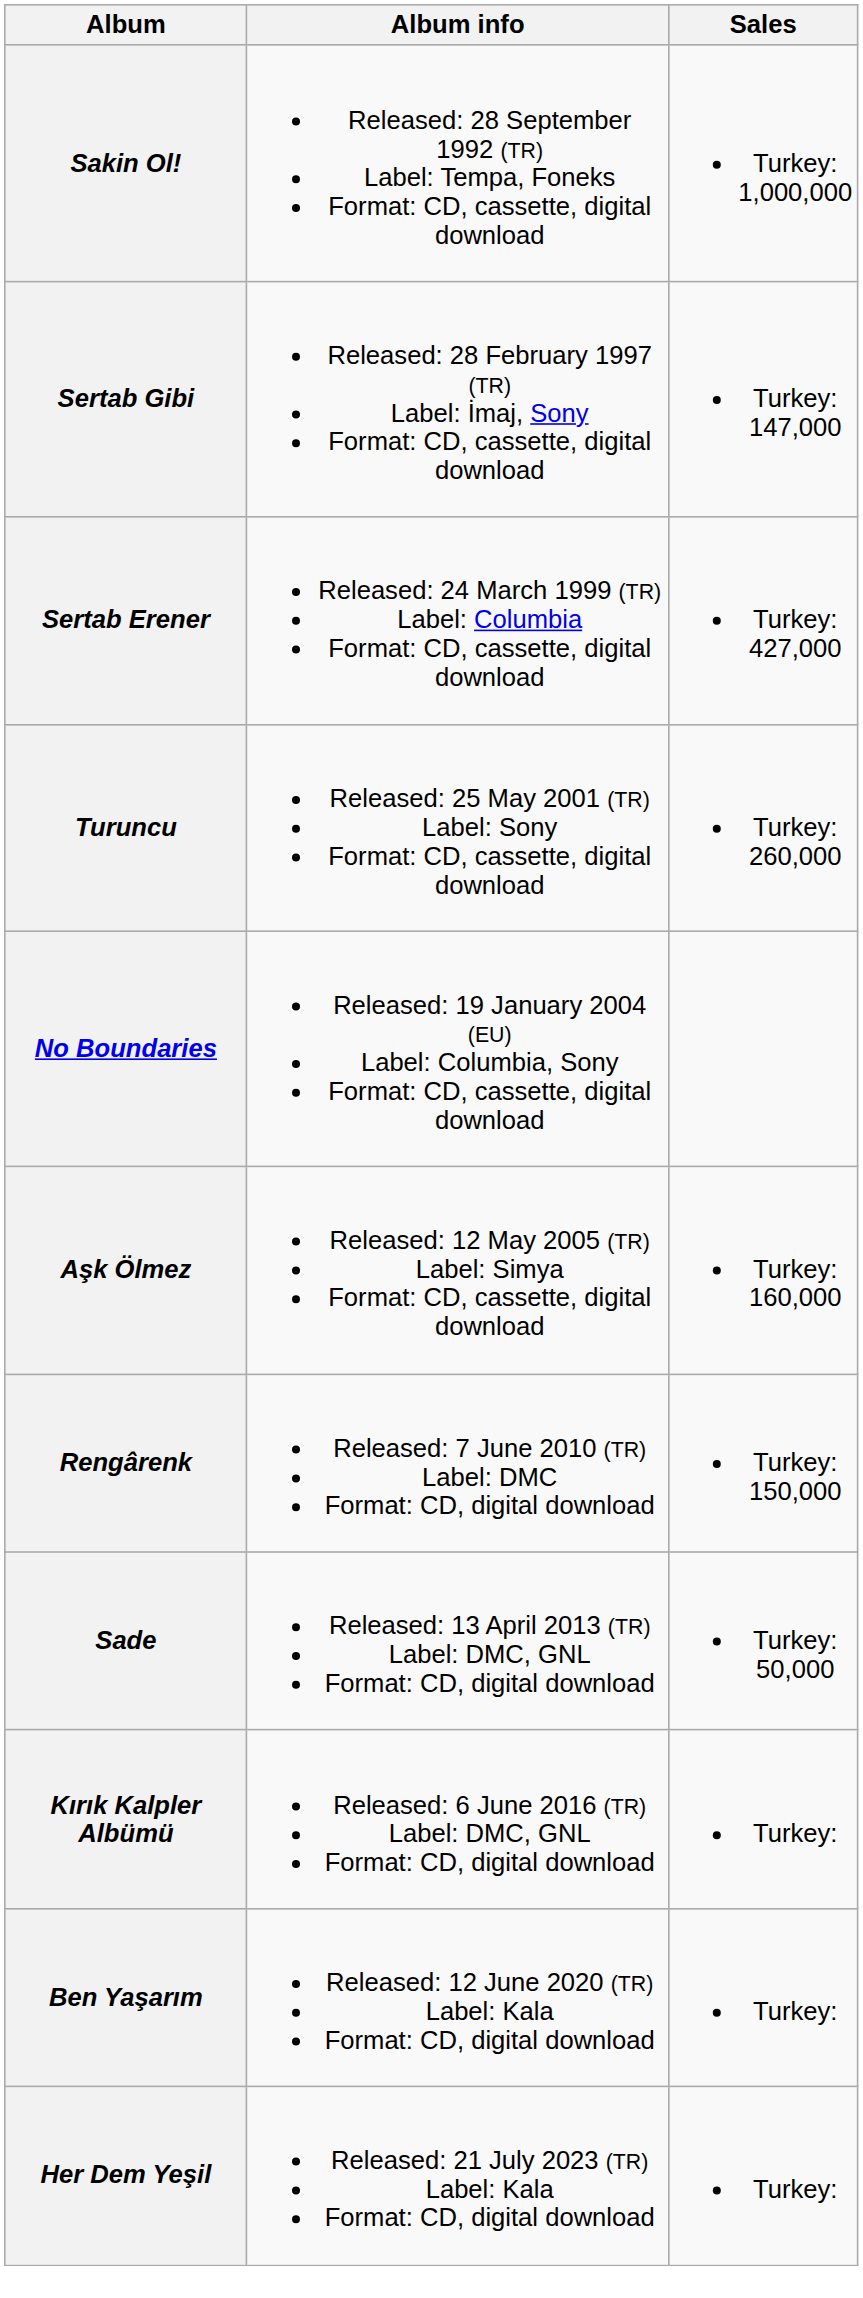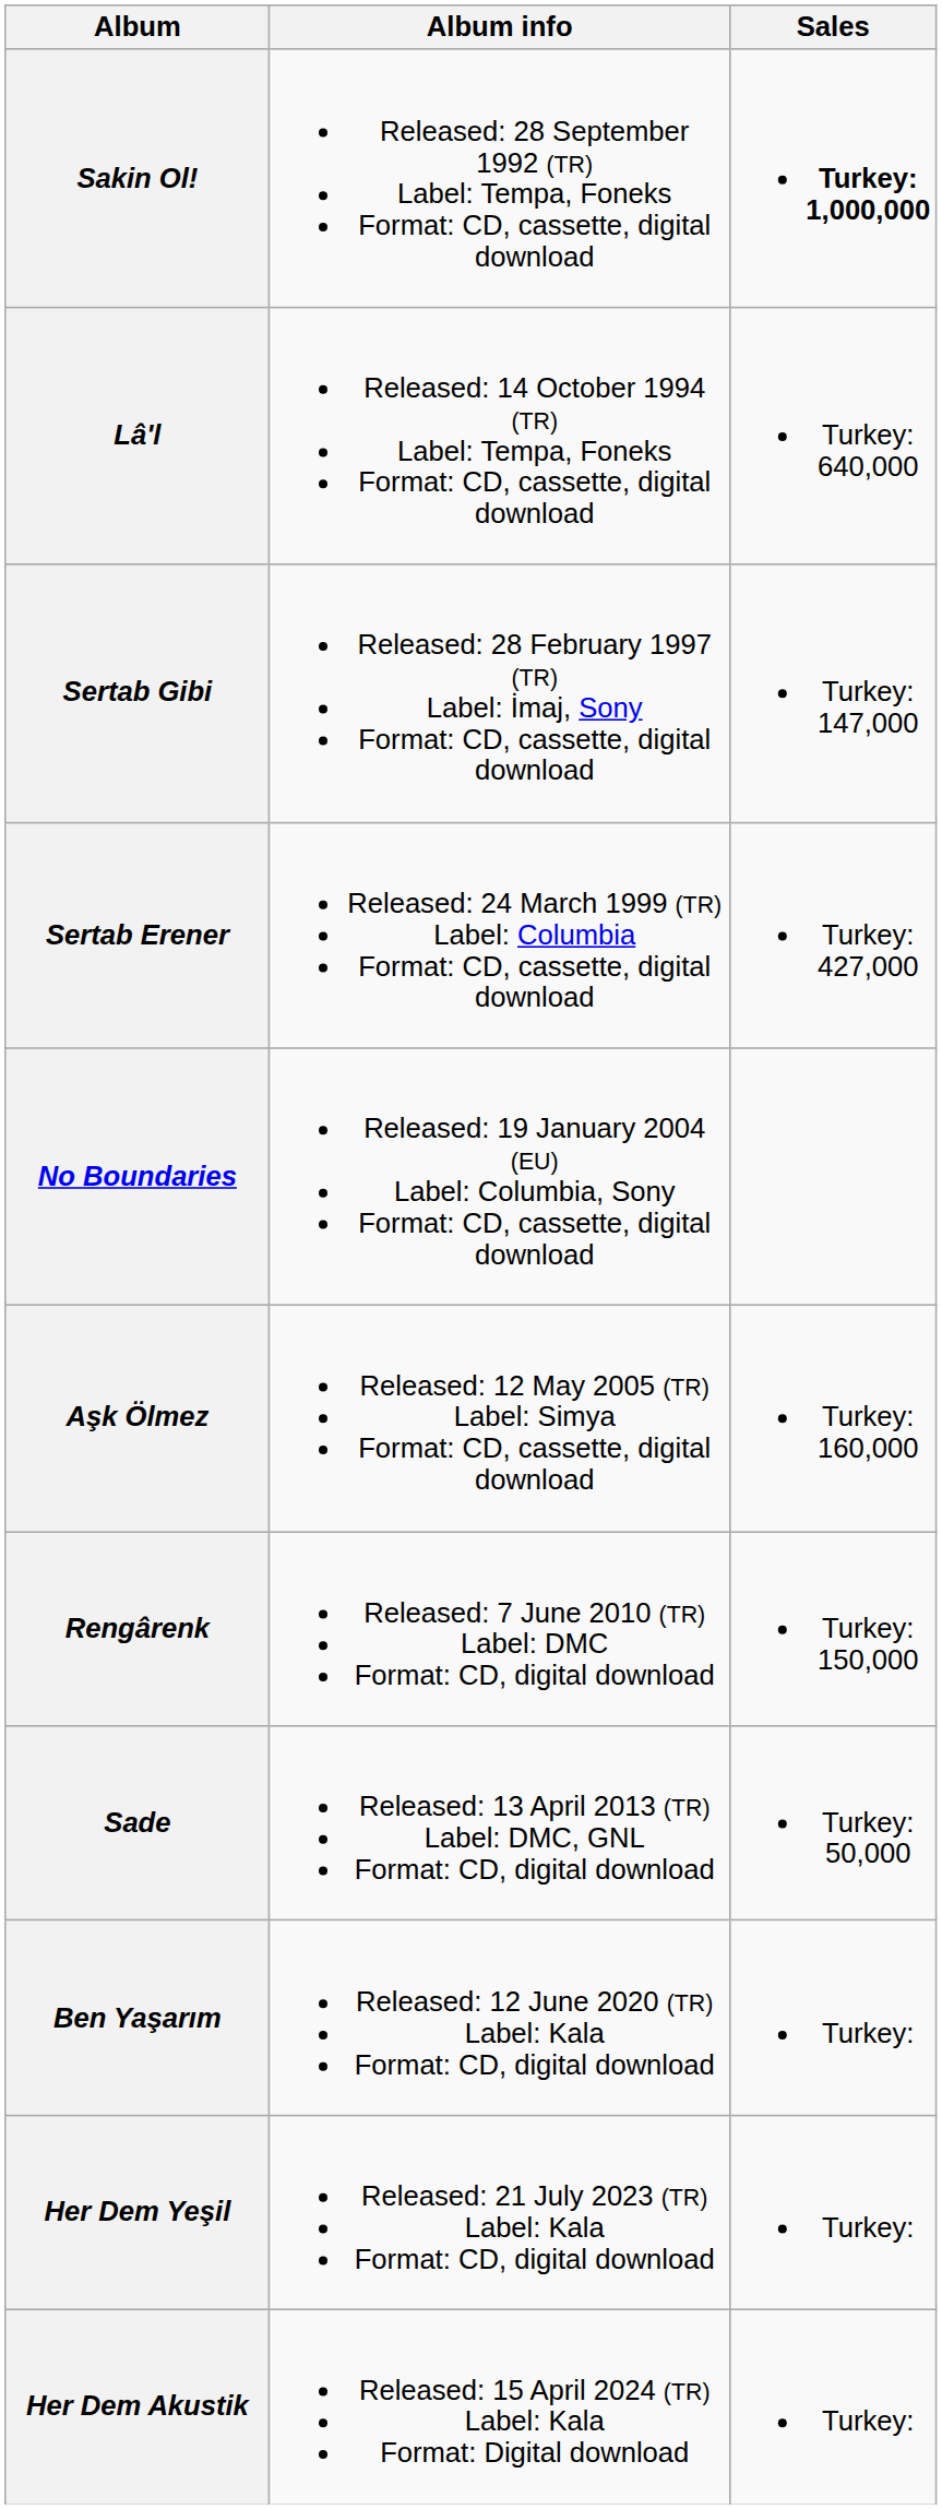 <table class="wikitable plainrowheaders" style="text-align:center;" border="1">
 <tr>
 <th scope="col" style="width:9em;">Album</th>
 <th scope="col" style="width:16em;">Album info</th>
 <th scope="col" style="width:5em;">Sales</th>
 </tr>
 <tr>
 <th scope="row"><em>Sakin Ol!</em></th>
 <td><br><ul><li>Released: 28 September 1992 <small>(TR)</small></li><li>Label: Tempa, Foneks</li><li>Format: CD, cassette, digital download</li></ul></td>
-<td><br><ul><li>Turkey: 1,000,000</li></ul></td>
+<td><strong><br><ul><li>Turkey: 1,000,000</li></ul></strong></td>
+</tr>
+<tr>
+<th scope="row"><em>Lâ'l</em></th>
+<td><br><ul><li>Released: 14 October 1994 <small>(TR)</small></li><li>Label: Tempa, Foneks</li><li>Format: CD, cassette, digital download</li></ul></td>
+<td><br><ul><li>Turkey: 640,000</li></ul></td>
 </tr>
 <tr>
 <th scope="row"><em>Sertab Gibi</em></th>
 <td><br><ul><li>Released: 28 February 1997 <small>(TR)</small></li><li>Label: İmaj, <a href='#'>Sony</a></li><li>Format: CD, cassette, digital download</li></ul></td>
 <td><br><ul><li>Turkey: 147,000</li></ul></td>
 </tr>
 <tr>
 <th scope="row"><em>Sertab Erener</em></th>
 <td><br><ul><li>Released: 24 March 1999 <small>(TR)</small></li><li>Label: <a href='#'>Columbia</a></li><li>Format: CD, cassette, digital download</li></ul></td>
 <td><br><ul><li>Turkey: 427,000</li></ul></td>
-</tr>
-<tr>
-<th scope="row"><em>Turuncu</em></th>
-<td><br><ul><li>Released: 25 May 2001 <small>(TR)</small></li><li>Label: Sony</li><li>Format: CD, cassette, digital download</li></ul></td>
-<td><br><ul><li>Turkey: 260,000</li></ul></td>
 </tr>
 <tr>
 <th scope="row"><em><a href='#'>No Boundaries</a></em></th>
 <td><br><ul><li>Released: 19 January 2004 <small>(EU)</small></li><li>Label: Columbia, Sony</li><li>Format: CD, cassette, digital download</li></ul></td>
 <td></td>
 </tr>
 <tr>
 <th scope="row"><em>Aşk Ölmez</em></th>
 <td><br><ul><li>Released: 12 May 2005 <small>(TR)</small></li><li>Label: Simya</li><li>Format: CD, cassette, digital download</li></ul></td>
 <td><br><ul><li>Turkey: 160,000</li></ul></td>
 </tr>
 <tr>
 <th scope="row"><em>Rengârenk</em></th>
 <td><br><ul><li>Released: 7 June 2010 <small>(TR)</small></li><li>Label: DMC</li><li>Format: CD, digital download</li></ul></td>
 <td><br><ul><li>Turkey: 150,000</li></ul></td>
 </tr>
 <tr>
 <th scope="row"><em>Sade</em></th>
 <td><br><ul><li>Released: 13 April 2013 <small>(TR)</small></li><li>Label: DMC, GNL</li><li>Format: CD, digital download</li></ul></td>
 <td><br><ul><li>Turkey: 50,000</li></ul></td>
 </tr>
 <tr>
-<th scope="row"><em>Kırık Kalpler Albümü</em></th>
-<td><br><ul><li>Released: 6 June 2016 <small>(TR)</small></li><li>Label: DMC, GNL</li><li>Format: CD, digital download</li></ul></td>
-<td><br><ul><li>Turkey:</li></ul></td>
-</tr>
-<tr>
 <th scope="row"><em>Ben Yaşarım</em></th>
 <td><br><ul><li>Released: 12 June 2020 <small>(TR)</small></li><li>Label: Kala</li><li>Format: CD, digital download</li></ul></td>
 <td><br><ul><li>Turkey:</li></ul></td>
 </tr>
 <tr>
 <th scope="row"><em>Her Dem Yeşil</em></th>
 <td><br><ul><li>Released: 21 July 2023 <small>(TR)</small></li><li>Label: Kala</li><li>Format: CD, digital download</li></ul></td>
 <td><br><ul><li>Turkey:</li></ul></td>
 </tr>
+<tr>
+<th scope="row"><em>Her Dem Akustik</em></th>
+<td><br><ul><li>Released: 15 April 2024 <small>(TR)</small></li><li>Label: Kala</li><li>Format: Digital download</li></ul></td>
+<td><br><ul><li>Turkey:</li></ul></td>
+</tr>
 </table>
